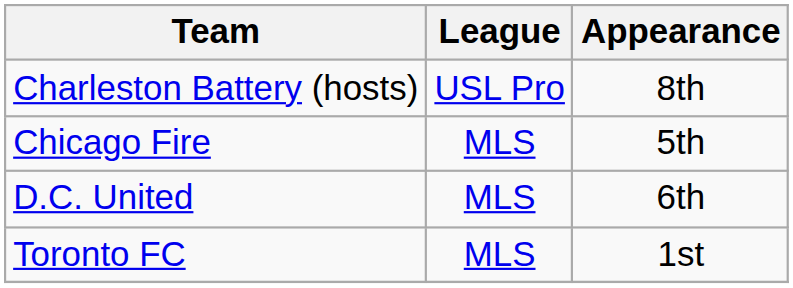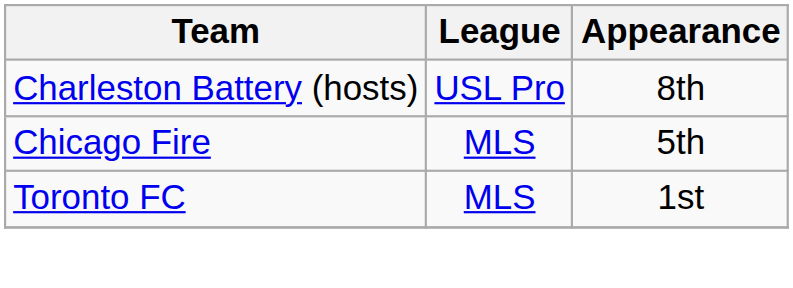 <table class="wikitable sortable" style="text-align:center">
 <tr>
 <th>Team</th>
 <th>League</th>
 <th>Appearance</th>
 </tr>
 <tr>
 <td style="text-align:left;"> <a href='#'>Charleston Battery</a> (hosts)</td>
 <td><a href='#'>USL Pro</a></td>
 <td>8th</td>
 </tr>
 <tr>
 <td style="text-align:left;"> <a href='#'>Chicago Fire</a></td>
 <td><a href='#'>MLS</a></td>
 <td>5th</td>
 </tr>
 <tr>
-<td style="text-align:left;"> <a href='#'>D.C. United</a></td>
-<td><a href='#'>MLS</a></td>
-<td>6th</td>
-</tr>
-<tr>
 <td style="text-align:left;"> <a href='#'>Toronto FC</a></td>
 <td><a href='#'>MLS</a></td>
 <td>1st</td>
 </tr>
 <tr>
 </tr>
 </table>
